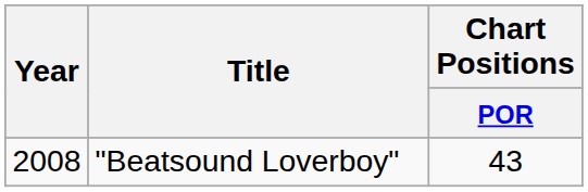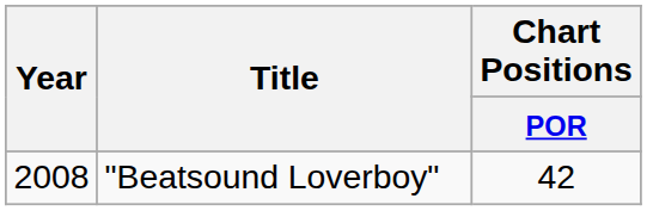 <table class="wikitable">
 <tr>
 <th bgcolor="lightsteelblue" width="25" rowspan="2">Year</th>
 <th bgcolor="lightsteelblue" width="170" rowspan="2">Title</th>
 <th bgcolor="lightsteelblue" colspan="1">Chart Positions</th>
 </tr>
 <tr bgcolor="#efefef">
 <th bgcolor="#e2e2e2" width="40"><small><a href='#'>POR</a></small></th>
 </tr>
 <tr>
 <td>2008</td>
 <td>"Beatsound Loverboy"</td>
-<td align="center">43</td>
+<td align="center">42</td>
 </tr>
 </table>
